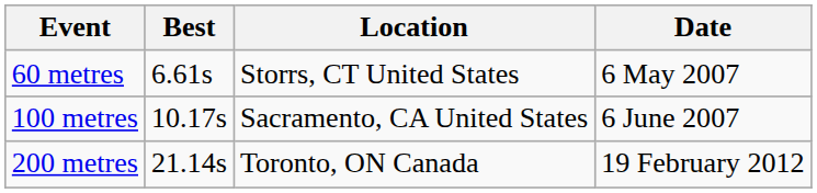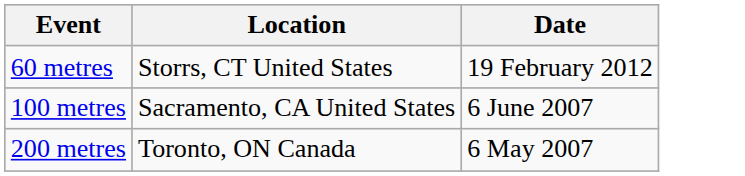 <table class="wikitable">
 <tr>
 <th>Event</th>
-<th>Best</th>
 <th>Location</th>
 <th>Date</th>
 </tr>
 <tr>
 <td><a href='#'>60 metres</a></td>
-<td>6.61s</td>
 <td>Storrs, CT United States</td>
-<td>6 May 2007</td>
+<td>19 February 2012</td>
 </tr>
 <tr>
 <td><a href='#'>100 metres</a></td>
-<td>10.17s</td>
 <td>Sacramento, CA United States</td>
 <td>6 June 2007</td>
 </tr>
 <tr>
 <td><a href='#'>200 metres</a></td>
-<td>21.14s</td>
 <td>Toronto, ON Canada</td>
-<td>19 February 2012</td>
+<td>6 May 2007</td>
 </tr>
 </table>
